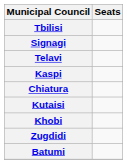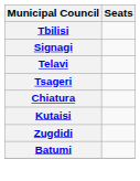 <table class="wikitable sortable" style="text-align:right">
 <tr>
 <th>Municipal Council</th>
 <th>Seats</th>
 </tr>
 <tr>
 <th><a href='#'>Tbilisi</a></th>
 <td></td>
 </tr>
 <tr>
 <th><a href='#'>Signagi</a></th>
 <td></td>
 </tr>
 <tr>
 <th><a href='#'>Telavi</a></th>
 <td></td>
 </tr>
 <tr>
-<th><a href='#'>Kaspi</a></th>
+<th><a href='#'>Tsageri</a></th>
 <td></td>
 </tr>
 <tr>
 <th><a href='#'>Chiatura</a></th>
 <td></td>
 </tr>
 <tr>
 <th><a href='#'>Kutaisi</a></th>
-<td></td>
-</tr>
-<tr>
-<th><a href='#'>Khobi</a></th>
 <td></td>
 </tr>
 <tr>
 <th><a href='#'>Zugdidi</a></th>
 <td></td>
 </tr>
 <tr>
 <th><a href='#'>Batumi</a></th>
 <td></td>
 </tr>
 <tr>
 </tr>
 </table>
